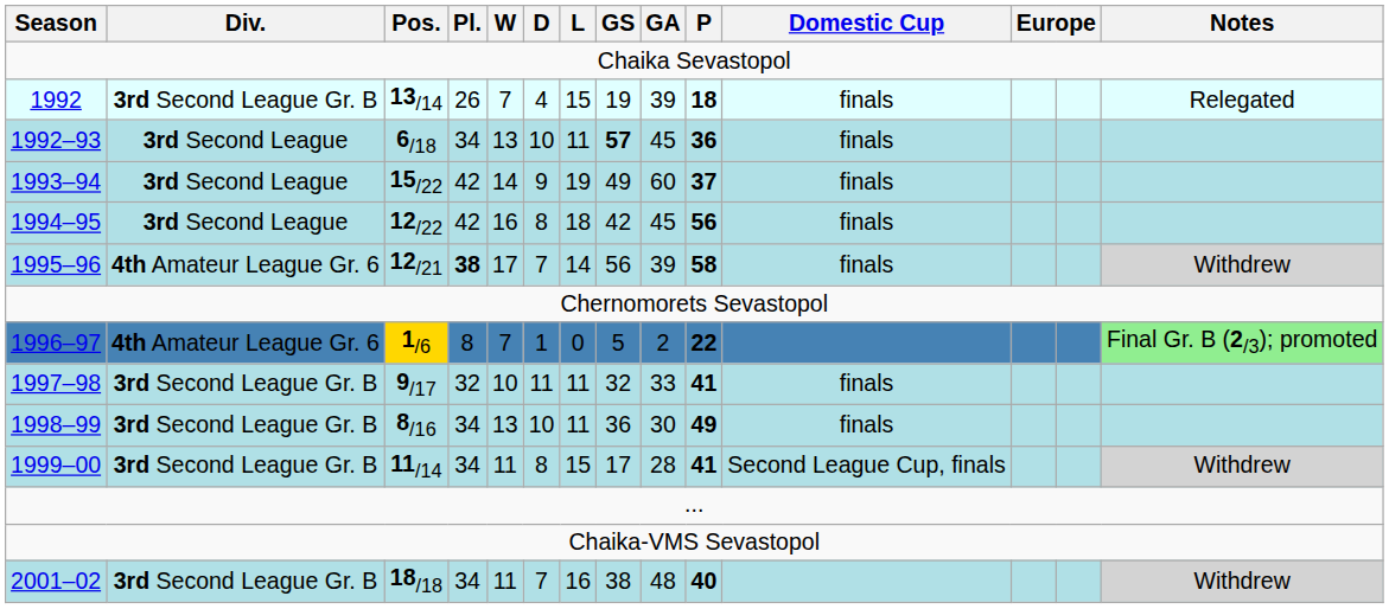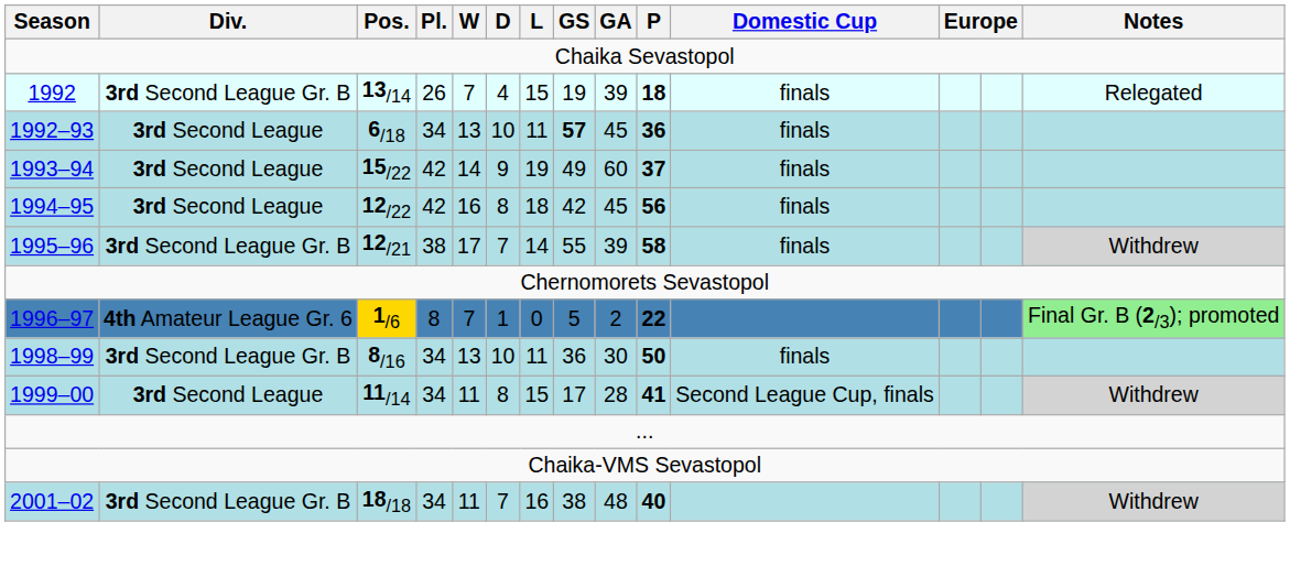 <table class="wikitable">
 <tr>
 <th>Season</th>
 <th>Div.</th>
 <th>Pos.</th>
 <th>Pl.</th>
 <th>W</th>
 <th>D</th>
 <th>L</th>
 <th>GS</th>
 <th>GA</th>
 <th>P</th>
 <th><a href='#'>Domestic Cup</a></th>
 <th colspan=2>Europe</th>
 <th>Notes</th>
 </tr>
 <tr>
 <td align=center colspan=14>Chaika Sevastopol</td>
 </tr>
 <tr  align=center bgcolor=LightCyan>
 <td align=center><a href='#'>1992</a></td>
 <td align=center><strong>3rd</strong> Second League Gr. B</td>
 <td align=center><strong>13</strong><sub>/14</sub></td>
 <td align=center>26</td>
 <td align=center>7</td>
 <td align=center>4</td>
 <td align=center>15</td>
 <td align=center>19</td>
 <td align=center>39</td>
 <td align=center><strong>18</strong></td>
 <td align=center> finals</td>
 <td align=center></td>
 <td align=center></td>
 <td align=center>Relegated</td>
 </tr>
 <tr bgcolor=PowderBlue>
 <td align=center><a href='#'>1992–93</a></td>
 <td align=center><strong>3rd</strong> Second League</td>
 <td align=center><strong>6</strong><sub>/18</sub></td>
 <td align=center>34</td>
 <td align=center>13</td>
 <td align=center>10</td>
 <td align=center>11</td>
 <td align=center><strong>57</strong></td>
 <td align=center>45</td>
 <td align=center><strong>36</strong></td>
 <td align=center> finals</td>
 <td align=center></td>
 <td align=center></td>
 <td align=center></td>
 </tr>
 <tr bgcolor=PowderBlue>
 <td align=center><a href='#'>1993–94</a></td>
 <td align=center><strong>3rd</strong> Second League</td>
 <td align=center><strong>15</strong><sub>/22</sub></td>
 <td align=center>42</td>
 <td align=center>14</td>
 <td align=center>9</td>
 <td align=center>19</td>
 <td align=center>49</td>
 <td align=center>60</td>
 <td align=center><strong>37</strong></td>
 <td align=center> finals</td>
 <td align=center></td>
 <td align=center></td>
 <td align=center></td>
 </tr>
 <tr bgcolor=PowderBlue>
 <td align=center><a href='#'>1994–95</a></td>
 <td align=center><strong>3rd</strong> Second League</td>
 <td align=center><strong>12</strong><sub>/22</sub></td>
 <td align=center>42</td>
 <td align=center>16</td>
 <td align=center>8</td>
 <td align=center>18</td>
 <td align=center>42</td>
 <td align=center>45</td>
 <td align=center><strong>56</strong></td>
 <td align=center> finals</td>
 <td align=center></td>
 <td align=center></td>
 <td align=center></td>
 </tr>
 <tr bgcolor=PowderBlue>
 <td align=center><a href='#'>1995–96</a></td>
-<td align=center><strong>4th</strong> Amateur League Gr. 6</td>
+<td align=center><strong>3rd</strong> Second League Gr. B</td>
 <td align=center><strong>12</strong><sub>/21</sub></td>
-<td align=center><strong>38</strong></td>
+<td align=center>38</td>
 <td align=center>17</td>
 <td align=center>7</td>
 <td align=center>14</td>
-<td align=center>56</td>
+<td align=center>55</td>
 <td align=center>39</td>
 <td align=center><strong>58</strong></td>
 <td align=center> finals</td>
 <td align=center></td>
 <td align=center></td>
 <td align=center bgcolor=lightgrey>Withdrew</td>
 </tr>
 <tr>
 <td align=center colspan=14>Chernomorets Sevastopol</td>
 </tr>
 <tr bgcolor=SteelBlue>
 <td align=center><a href='#'>1996–97</a></td>
 <td align=center><strong>4th</strong> Amateur League Gr. 6</td>
 <td align=center bgcolor=gold><strong>1</strong><sub>/6</sub></td>
 <td align=center>8</td>
 <td align=center>7</td>
 <td align=center>1</td>
 <td align=center>0</td>
 <td align=center>5</td>
 <td align=center>2</td>
 <td align=center><strong>22</strong></td>
 <td align=center></td>
 <td align=center></td>
 <td align=center></td>
 <td align=center bgcolor=lightgreen>Final Gr. B (<strong>2</strong><sub>/3</sub>); promoted</td>
 </tr>
 <tr bgcolor=PowderBlue>
-<td align=center><a href='#'>1997–98</a></td>
-<td align=center><strong>3rd</strong> Second League Gr. B</td>
-<td align=center><strong>9</strong><sub>/17</sub></td>
-<td align=center>32</td>
-<td align=center>10</td>
-<td align=center>11</td>
-<td align=center>11</td>
-<td align=center>32</td>
-<td align=center>33</td>
-<td align=center><strong>41</strong></td>
-<td align=center> finals</td>
-<td align=center></td>
-<td align=center></td>
-<td align=center></td>
-</tr>
-<tr bgcolor=PowderBlue>
 <td align=center><a href='#'>1998–99</a></td>
 <td align=center><strong>3rd</strong> Second League Gr. B</td>
 <td align=center><strong>8</strong><sub>/16</sub></td>
 <td align=center>34</td>
 <td align=center>13</td>
 <td align=center>10</td>
 <td align=center>11</td>
 <td align=center>36</td>
 <td align=center>30</td>
-<td align=center><strong>49</strong></td>
+<td align=center><strong>50</strong></td>
 <td align=center> finals</td>
 <td align=center></td>
 <td align=center></td>
 <td align=center></td>
 </tr>
 <tr bgcolor=PowderBlue>
 <td align=center><a href='#'>1999–00</a></td>
-<td align=center><strong>3rd</strong> Second League Gr. B</td>
+<td align=center><strong>3rd</strong> Second League</td>
 <td align=center><strong>11</strong><sub>/14</sub></td>
 <td align=center>34</td>
 <td align=center>11</td>
 <td align=center>8</td>
 <td align=center>15</td>
 <td align=center>17</td>
 <td align=center>28</td>
 <td align=center><strong>41</strong></td>
 <td align=center>Second League Cup,  finals</td>
 <td align=center></td>
 <td align=center></td>
 <td align=center bgcolor=lightgrey>Withdrew</td>
 </tr>
 <tr>
 <td align=center colspan=14>...</td>
 </tr>
 <tr>
 <td align=center colspan=14>Chaika-VMS Sevastopol</td>
 </tr>
 <tr bgcolor=PowderBlue>
 <td align=center><a href='#'>2001–02</a></td>
 <td align=center><strong>3rd</strong> Second League Gr. B</td>
 <td align=center><strong>18</strong><sub>/18</sub></td>
 <td align=center>34</td>
 <td align=center>11</td>
 <td align=center>7</td>
 <td align=center>16</td>
 <td align=center>38</td>
 <td align=center>48</td>
 <td align=center><strong>40</strong></td>
 <td align=center></td>
 <td align=center></td>
 <td align=center></td>
 <td align=center bgcolor=lightgrey>Withdrew</td>
 </tr>
 </table>
